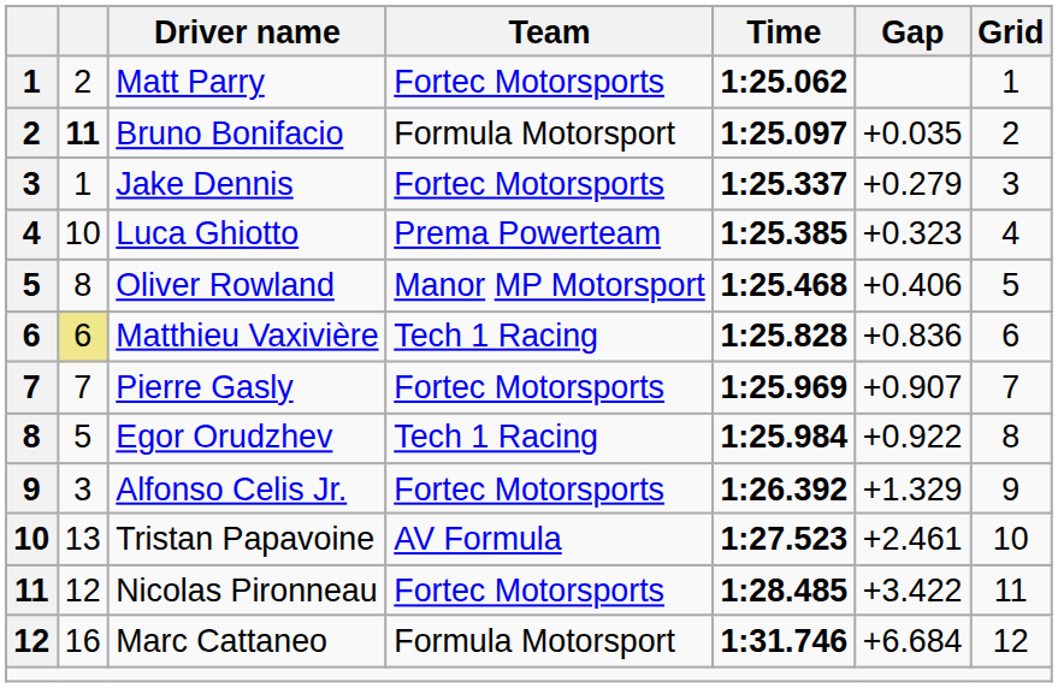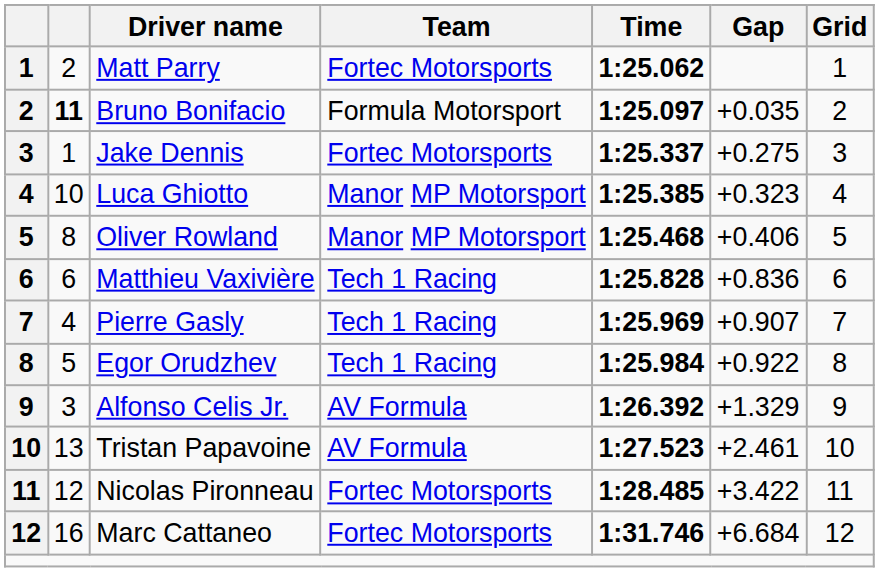 <table class="wikitable" style="font-size: 85%;">
 <tr>
 <th></th>
 <th></th>
 <th>Driver name</th>
 <th>Team</th>
 <th>Time</th>
 <th>Gap</th>
 <th>Grid</th>
 </tr>
 <tr>
 <th>1</th>
 <td align=center>2</td>
 <td> <a href='#'>Matt Parry</a></td>
 <td><a href='#'>Fortec Motorsports</a></td>
 <td><strong>1:25.062</strong></td>
 <td></td>
 <td align=center>1</td>
 </tr>
 <tr>
 <th>2</th>
 <td align=center><strong>11</strong></td>
 <td> <a href='#'>Bruno Bonifacio</a></td>
 <td>Formula Motorsport</td>
 <td><strong>1:25.097</strong></td>
 <td>+0.035</td>
 <td align=center>2</td>
 </tr>
 <tr>
 <th>3</th>
 <td align=center>1</td>
 <td> <a href='#'>Jake Dennis</a></td>
 <td><a href='#'>Fortec Motorsports</a></td>
 <td><strong>1:25.337</strong></td>
-<td>+0.279</td>
+<td>+0.275</td>
 <td align=center>3</td>
 </tr>
 <tr>
 <th>4</th>
 <td align=center>10</td>
 <td> <a href='#'>Luca Ghiotto</a></td>
-<td><a href='#'>Prema Powerteam</a></td>
+<td><a href='#'>Manor</a> <a href='#'>MP Motorsport</a></td>
 <td><strong>1:25.385</strong></td>
 <td>+0.323</td>
 <td align=center>4</td>
 </tr>
 <tr>
 <th>5</th>
 <td align=center>8</td>
 <td> <a href='#'>Oliver Rowland</a></td>
 <td><a href='#'>Manor</a> <a href='#'>MP Motorsport</a></td>
 <td><strong>1:25.468</strong></td>
 <td>+0.406</td>
 <td align=center>5</td>
 </tr>
 <tr>
 <th>6</th>
-<td align=center style="background: khaki;">6</td>
+<td align=center>6</td>
 <td> <a href='#'>Matthieu Vaxivière</a></td>
 <td><a href='#'>Tech 1 Racing</a></td>
 <td><strong>1:25.828</strong></td>
 <td>+0.836</td>
 <td align=center>6</td>
 </tr>
 <tr>
 <th>7</th>
-<td align=center>7</td>
+<td align=center>4</td>
 <td> <a href='#'>Pierre Gasly</a></td>
-<td><a href='#'>Fortec Motorsports</a></td>
+<td><a href='#'>Tech 1 Racing</a></td>
 <td><strong>1:25.969</strong></td>
 <td>+0.907</td>
 <td align=center>7</td>
 </tr>
 <tr>
 <th>8</th>
 <td align=center>5</td>
 <td> <a href='#'>Egor Orudzhev</a></td>
 <td><a href='#'>Tech 1 Racing</a></td>
 <td><strong>1:25.984</strong></td>
 <td>+0.922</td>
 <td align=center>8</td>
 </tr>
 <tr>
 <th>9</th>
 <td align=center>3</td>
 <td> <a href='#'>Alfonso Celis Jr.</a></td>
-<td><a href='#'>Fortec Motorsports</a></td>
+<td><a href='#'>AV Formula</a></td>
 <td><strong>1:26.392</strong></td>
 <td>+1.329</td>
 <td align=center>9</td>
 </tr>
 <tr>
 <th>10</th>
 <td align=center>13</td>
 <td> Tristan Papavoine</td>
 <td><a href='#'>AV Formula</a></td>
 <td><strong>1:27.523</strong></td>
 <td>+2.461</td>
 <td align=center>10</td>
 </tr>
 <tr>
 <th>11</th>
 <td align=center>12</td>
 <td> Nicolas Pironneau</td>
 <td><a href='#'>Fortec Motorsports</a></td>
 <td><strong>1:28.485</strong></td>
 <td>+3.422</td>
 <td align=center>11</td>
 </tr>
 <tr>
 <th>12</th>
 <td align=center>16</td>
 <td> Marc Cattaneo</td>
-<td>Formula Motorsport</td>
+<td><a href='#'>Fortec Motorsports</a></td>
 <td><strong>1:31.746</strong></td>
 <td>+6.684</td>
 <td align=center>12</td>
 </tr>
 <tr>
 <td colspan=8></td>
 </tr>
 </table>
